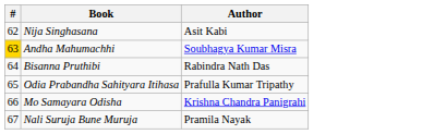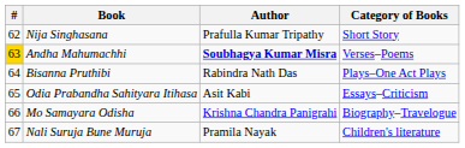 <table class="wikitable">
 <tr>
 <th>#</th>
 <th>Book</th>
 <th>Author</th>
+<th>Category of Books</th>
 </tr>
 <tr>
 <td>62</td>
 <td><em>Nija Singhasana</em></td>
-<td>Asit Kabi</td>
+<td>Prafulla Kumar Tripathy</td>
+<td><a href='#'>Short Story</a></td>
 </tr>
 <tr>
 <td style="background: gold;">63</td>
 <td><em>Andha Mahumachhi</em></td>
-<td><a href='#'>Soubhagya Kumar Misra</a></td>
+<td><strong><a href='#'>Soubhagya Kumar Misra</a></strong></td>
+<td><a href='#'>Verses</a>–<a href='#'>Poems</a></td>
 </tr>
 <tr>
 <td>64</td>
 <td><em>Bisanna Pruthibi</em></td>
 <td>Rabindra Nath Das</td>
+<td><a href='#'>Plays–One Act Plays</a></td>
 </tr>
 <tr>
 <td>65</td>
 <td><em>Odia Prabandha Sahityara Itihasa</em></td>
-<td>Prafulla Kumar Tripathy</td>
+<td>Asit Kabi</td>
+<td><a href='#'>Essays</a>–<a href='#'>Criticism</a></td>
 </tr>
 <tr>
 <td>66</td>
 <td><em>Mo Samayara Odisha</em></td>
 <td><a href='#'>Krishna Chandra Panigrahi</a></td>
+<td><a href='#'>Biography</a>–<a href='#'>Travelogue</a></td>
 </tr>
 <tr>
 <td>67</td>
 <td><em>Nali Suruja Bune Muruja</em></td>
 <td>Pramila Nayak</td>
+<td><a href='#'>Children's literature</a></td>
 </tr>
 </table>
